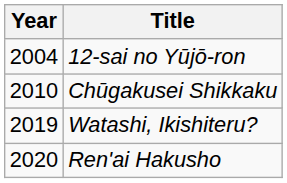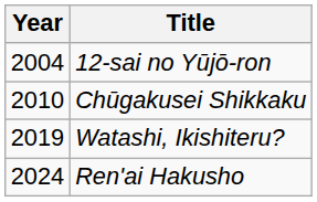 <table class="wikitable">
 <tr>
 <th>Year</th>
 <th>Title</th>
 </tr>
 <tr>
 <td>2004</td>
 <td><em>12-sai no Yūjō-ron</em></td>
 </tr>
 <tr>
 <td>2010</td>
 <td><em>Chūgakusei Shikkaku</em></td>
 </tr>
 <tr>
 <td>2019</td>
 <td><em>Watashi, Ikishiteru?</em></td>
 </tr>
 <tr>
-<td>2020</td>
+<td>2024</td>
 <td><em>Ren'ai Hakusho</em></td>
 </tr>
 </table>
